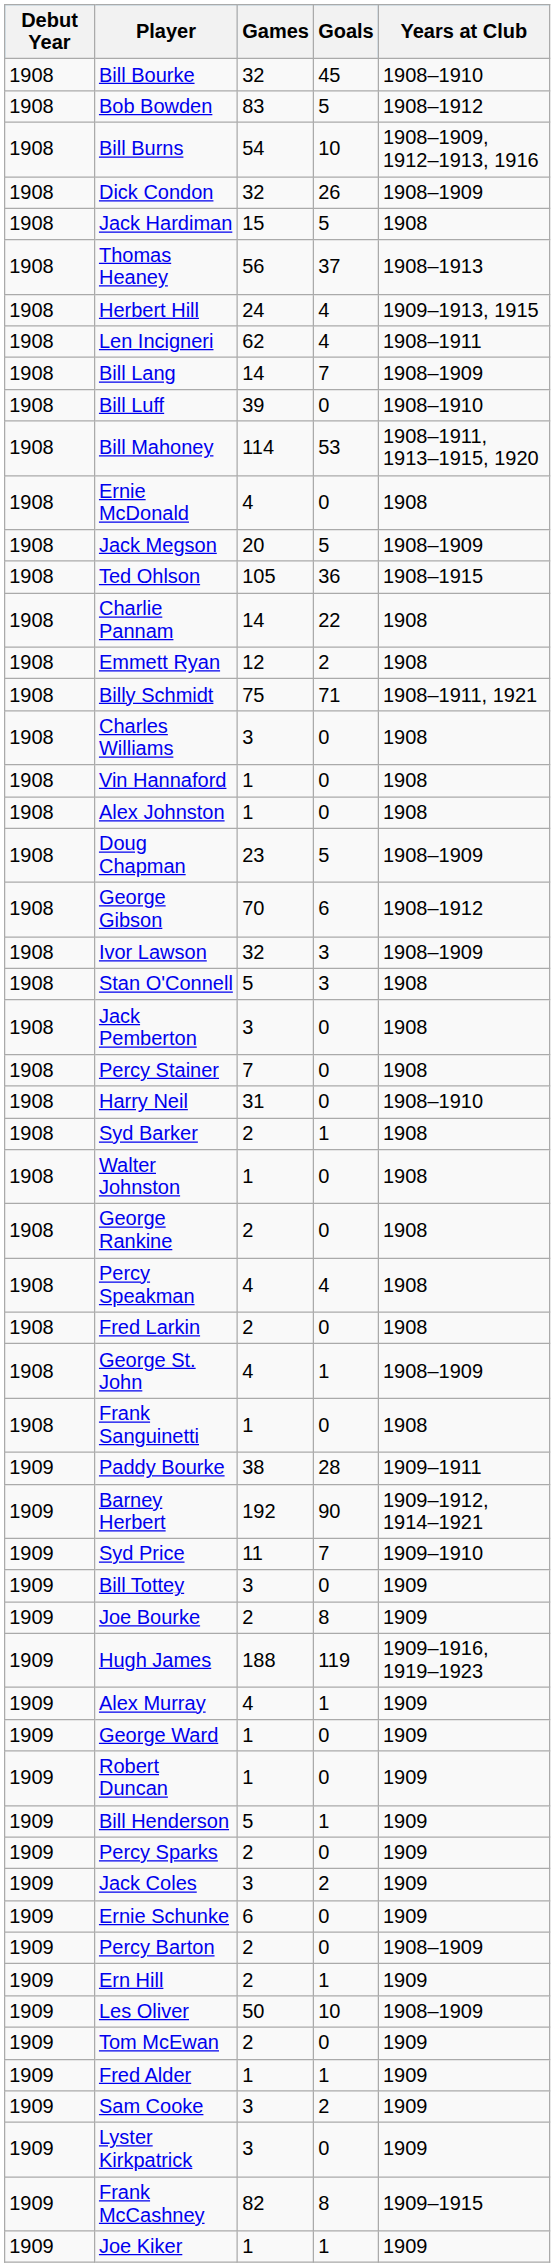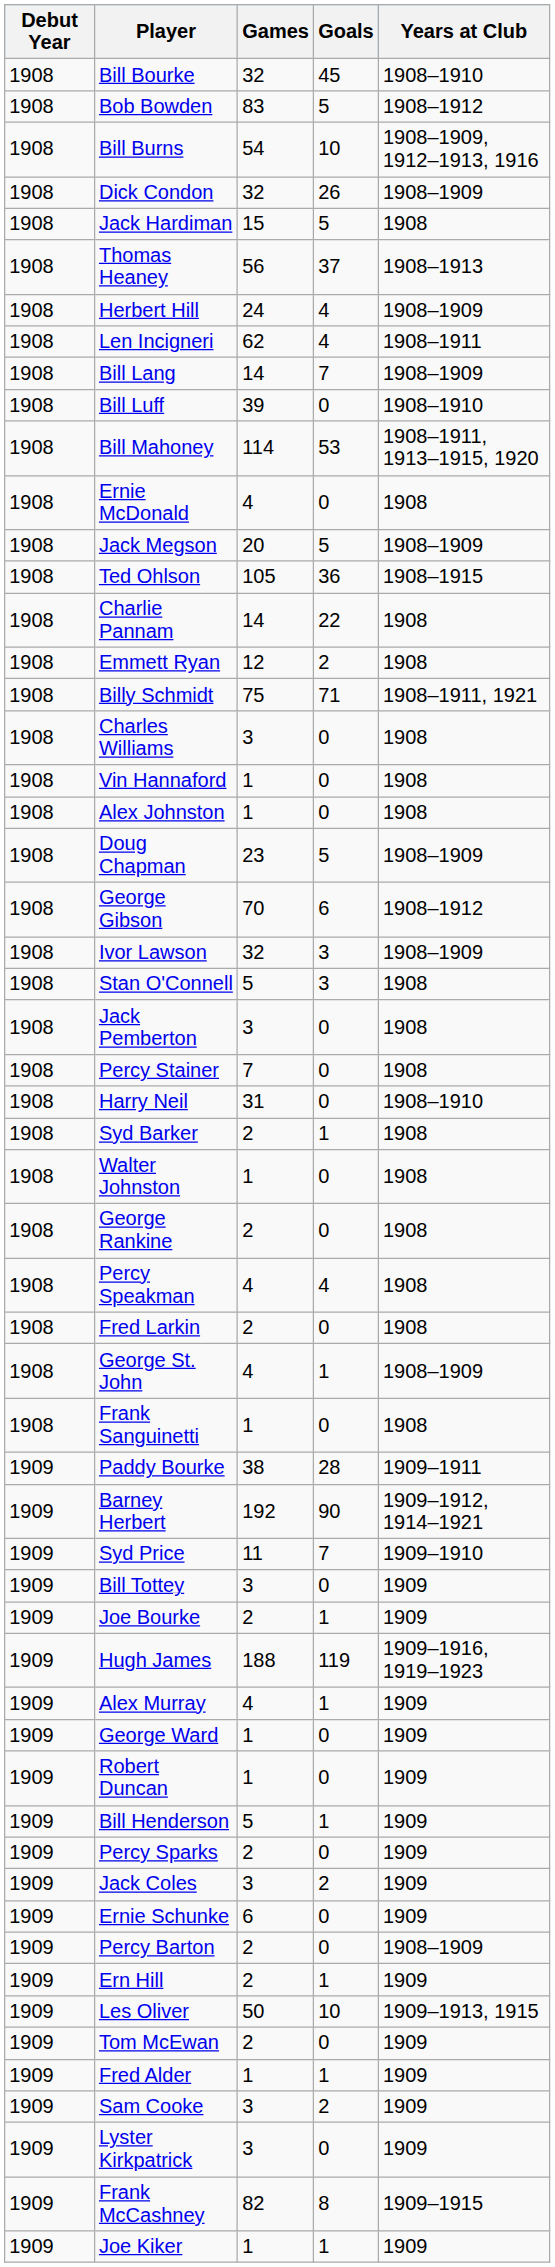 <table class="wikitable" style="width:70%;">
 <tr style="background:#87cefa;">
 <th>Debut Year</th>
 <th>Player</th>
 <th>Games</th>
 <th>Goals</th>
 <th>Years at Club</th>
 </tr>
 <tr>
 <td>1908</td>
 <td><a href='#'>Bill Bourke</a></td>
 <td>32</td>
 <td>45</td>
 <td>1908–1910</td>
 </tr>
 <tr>
 <td>1908</td>
 <td><a href='#'>Bob Bowden</a></td>
 <td>83</td>
 <td>5</td>
 <td>1908–1912</td>
 </tr>
 <tr>
 <td>1908</td>
 <td><a href='#'>Bill Burns</a></td>
 <td>54</td>
 <td>10</td>
 <td>1908–1909, 1912–1913, 1916</td>
 </tr>
 <tr>
 <td>1908</td>
 <td><a href='#'>Dick Condon</a></td>
 <td>32</td>
 <td>26</td>
 <td>1908–1909</td>
 </tr>
 <tr>
 <td>1908</td>
 <td><a href='#'>Jack Hardiman</a></td>
 <td>15</td>
 <td>5</td>
 <td>1908</td>
 </tr>
 <tr>
 <td>1908</td>
 <td><a href='#'>Thomas Heaney</a></td>
 <td>56</td>
 <td>37</td>
 <td>1908–1913</td>
 </tr>
 <tr>
 <td>1908</td>
 <td><a href='#'>Herbert Hill</a></td>
 <td>24</td>
 <td>4</td>
-<td>1909–1913, 1915</td>
+<td>1908–1909</td>
 </tr>
 <tr>
 <td>1908</td>
 <td><a href='#'>Len Incigneri</a></td>
 <td>62</td>
 <td>4</td>
 <td>1908–1911</td>
 </tr>
 <tr>
 <td>1908</td>
 <td><a href='#'>Bill Lang</a></td>
 <td>14</td>
 <td>7</td>
 <td>1908–1909</td>
 </tr>
 <tr>
 <td>1908</td>
 <td><a href='#'>Bill Luff</a></td>
 <td>39</td>
 <td>0</td>
 <td>1908–1910</td>
 </tr>
 <tr>
 <td>1908</td>
 <td><a href='#'>Bill Mahoney</a></td>
 <td>114</td>
 <td>53</td>
 <td>1908–1911, 1913–1915, 1920</td>
 </tr>
 <tr>
 <td>1908</td>
 <td><a href='#'>Ernie McDonald</a></td>
 <td>4</td>
 <td>0</td>
 <td>1908</td>
 </tr>
 <tr>
 <td>1908</td>
 <td><a href='#'>Jack Megson</a></td>
 <td>20</td>
 <td>5</td>
 <td>1908–1909</td>
 </tr>
 <tr>
 <td>1908</td>
 <td><a href='#'>Ted Ohlson</a></td>
 <td>105</td>
 <td>36</td>
 <td>1908–1915</td>
 </tr>
 <tr>
 <td>1908</td>
 <td><a href='#'>Charlie Pannam</a></td>
 <td>14</td>
 <td>22</td>
 <td>1908</td>
 </tr>
 <tr>
 <td>1908</td>
 <td><a href='#'>Emmett Ryan</a></td>
 <td>12</td>
 <td>2</td>
 <td>1908</td>
 </tr>
 <tr>
 <td>1908</td>
 <td><a href='#'>Billy Schmidt</a></td>
 <td>75</td>
 <td>71</td>
 <td>1908–1911, 1921</td>
 </tr>
 <tr>
 <td>1908</td>
 <td><a href='#'>Charles Williams</a></td>
 <td>3</td>
 <td>0</td>
 <td>1908</td>
 </tr>
 <tr>
 <td>1908</td>
 <td><a href='#'>Vin Hannaford</a></td>
 <td>1</td>
 <td>0</td>
 <td>1908</td>
 </tr>
 <tr>
 <td>1908</td>
 <td><a href='#'>Alex Johnston</a></td>
 <td>1</td>
 <td>0</td>
 <td>1908</td>
 </tr>
 <tr>
 <td>1908</td>
 <td><a href='#'>Doug Chapman</a></td>
 <td>23</td>
 <td>5</td>
 <td>1908–1909</td>
 </tr>
 <tr>
 <td>1908</td>
 <td><a href='#'>George Gibson</a></td>
 <td>70</td>
 <td>6</td>
 <td>1908–1912</td>
 </tr>
 <tr>
 <td>1908</td>
 <td><a href='#'>Ivor Lawson</a></td>
 <td>32</td>
 <td>3</td>
 <td>1908–1909</td>
 </tr>
 <tr>
 <td>1908</td>
 <td><a href='#'>Stan O'Connell</a></td>
 <td>5</td>
 <td>3</td>
 <td>1908</td>
 </tr>
 <tr>
 <td>1908</td>
 <td><a href='#'>Jack Pemberton</a></td>
 <td>3</td>
 <td>0</td>
 <td>1908</td>
 </tr>
 <tr>
 <td>1908</td>
 <td><a href='#'>Percy Stainer</a></td>
 <td>7</td>
 <td>0</td>
 <td>1908</td>
 </tr>
 <tr>
 <td>1908</td>
 <td><a href='#'>Harry Neil</a></td>
 <td>31</td>
 <td>0</td>
 <td>1908–1910</td>
 </tr>
 <tr>
 <td>1908</td>
 <td><a href='#'>Syd Barker</a></td>
 <td>2</td>
 <td>1</td>
 <td>1908</td>
 </tr>
 <tr>
 <td>1908</td>
 <td><a href='#'>Walter Johnston</a></td>
 <td>1</td>
 <td>0</td>
 <td>1908</td>
 </tr>
 <tr>
 <td>1908</td>
 <td><a href='#'>George Rankine</a></td>
 <td>2</td>
 <td>0</td>
 <td>1908</td>
 </tr>
 <tr>
 <td>1908</td>
 <td><a href='#'>Percy Speakman</a></td>
 <td>4</td>
 <td>4</td>
 <td>1908</td>
 </tr>
 <tr>
 <td>1908</td>
 <td><a href='#'>Fred Larkin</a></td>
 <td>2</td>
 <td>0</td>
 <td>1908</td>
 </tr>
 <tr>
 <td>1908</td>
 <td><a href='#'>George St. John</a></td>
 <td>4</td>
 <td>1</td>
 <td>1908–1909</td>
 </tr>
 <tr>
 <td>1908</td>
 <td><a href='#'>Frank Sanguinetti</a></td>
 <td>1</td>
 <td>0</td>
 <td>1908</td>
 </tr>
 <tr>
 <td>1909</td>
 <td><a href='#'>Paddy Bourke</a></td>
 <td>38</td>
 <td>28</td>
 <td>1909–1911</td>
 </tr>
 <tr>
 <td>1909</td>
 <td><a href='#'>Barney Herbert</a></td>
 <td>192</td>
 <td>90</td>
 <td>1909–1912, 1914–1921</td>
 </tr>
 <tr>
 <td>1909</td>
 <td><a href='#'>Syd Price</a></td>
 <td>11</td>
 <td>7</td>
 <td>1909–1910</td>
 </tr>
 <tr>
 <td>1909</td>
 <td><a href='#'>Bill Tottey</a></td>
 <td>3</td>
 <td>0</td>
 <td>1909</td>
 </tr>
 <tr>
 <td>1909</td>
 <td><a href='#'>Joe Bourke</a></td>
 <td>2</td>
-<td>8</td>
+<td>1</td>
 <td>1909</td>
 </tr>
 <tr>
 <td>1909</td>
 <td><a href='#'>Hugh James</a></td>
 <td>188</td>
 <td>119</td>
 <td>1909–1916, 1919–1923</td>
 </tr>
 <tr>
 <td>1909</td>
 <td><a href='#'>Alex Murray</a></td>
 <td>4</td>
 <td>1</td>
 <td>1909</td>
 </tr>
 <tr>
 <td>1909</td>
 <td><a href='#'>George Ward</a></td>
 <td>1</td>
 <td>0</td>
 <td>1909</td>
 </tr>
 <tr>
 <td>1909</td>
 <td><a href='#'>Robert Duncan</a></td>
 <td>1</td>
 <td>0</td>
 <td>1909</td>
 </tr>
 <tr>
 <td>1909</td>
 <td><a href='#'>Bill Henderson</a></td>
 <td>5</td>
 <td>1</td>
 <td>1909</td>
 </tr>
 <tr>
 <td>1909</td>
 <td><a href='#'>Percy Sparks</a></td>
 <td>2</td>
 <td>0</td>
 <td>1909</td>
 </tr>
 <tr>
 <td>1909</td>
 <td><a href='#'>Jack Coles</a></td>
 <td>3</td>
 <td>2</td>
 <td>1909</td>
 </tr>
 <tr>
 <td>1909</td>
 <td><a href='#'>Ernie Schunke</a></td>
 <td>6</td>
 <td>0</td>
 <td>1909</td>
 </tr>
 <tr>
 <td>1909</td>
 <td><a href='#'>Percy Barton</a></td>
 <td>2</td>
 <td>0</td>
 <td>1908–1909</td>
 </tr>
 <tr>
 <td>1909</td>
 <td><a href='#'>Ern Hill</a></td>
 <td>2</td>
 <td>1</td>
 <td>1909</td>
 </tr>
 <tr>
 <td>1909</td>
 <td><a href='#'>Les Oliver</a></td>
 <td>50</td>
 <td>10</td>
-<td>1908–1909</td>
+<td>1909–1913, 1915</td>
 </tr>
 <tr>
 <td>1909</td>
 <td><a href='#'>Tom McEwan</a></td>
 <td>2</td>
 <td>0</td>
 <td>1909</td>
 </tr>
 <tr>
 <td>1909</td>
 <td><a href='#'>Fred Alder</a></td>
 <td>1</td>
 <td>1</td>
 <td>1909</td>
 </tr>
 <tr>
 <td>1909</td>
 <td><a href='#'>Sam Cooke</a></td>
 <td>3</td>
 <td>2</td>
 <td>1909</td>
 </tr>
 <tr>
 <td>1909</td>
 <td><a href='#'>Lyster Kirkpatrick</a></td>
 <td>3</td>
 <td>0</td>
 <td>1909</td>
 </tr>
 <tr>
 <td>1909</td>
 <td><a href='#'>Frank McCashney</a></td>
 <td>82</td>
 <td>8</td>
 <td>1909–1915</td>
 </tr>
 <tr>
 <td>1909</td>
 <td><a href='#'>Joe Kiker</a></td>
 <td>1</td>
 <td>1</td>
 <td>1909</td>
 </tr>
 </table>
